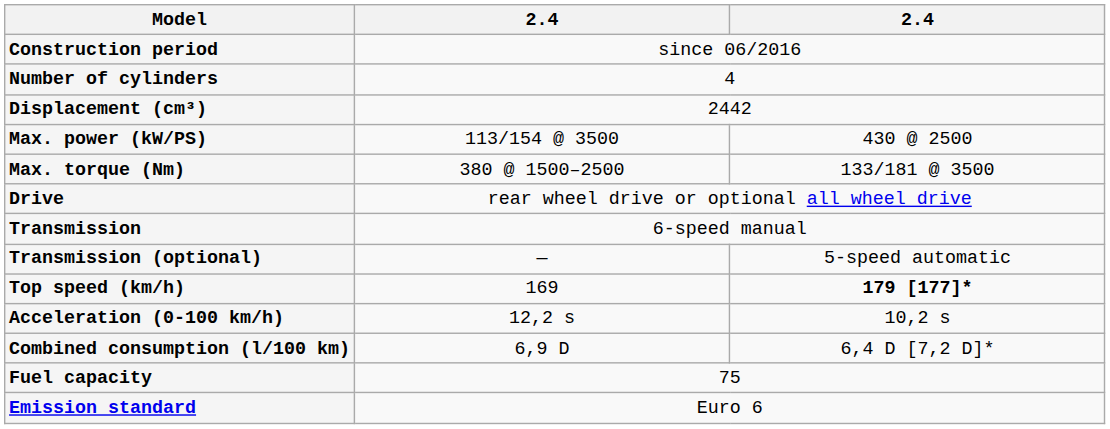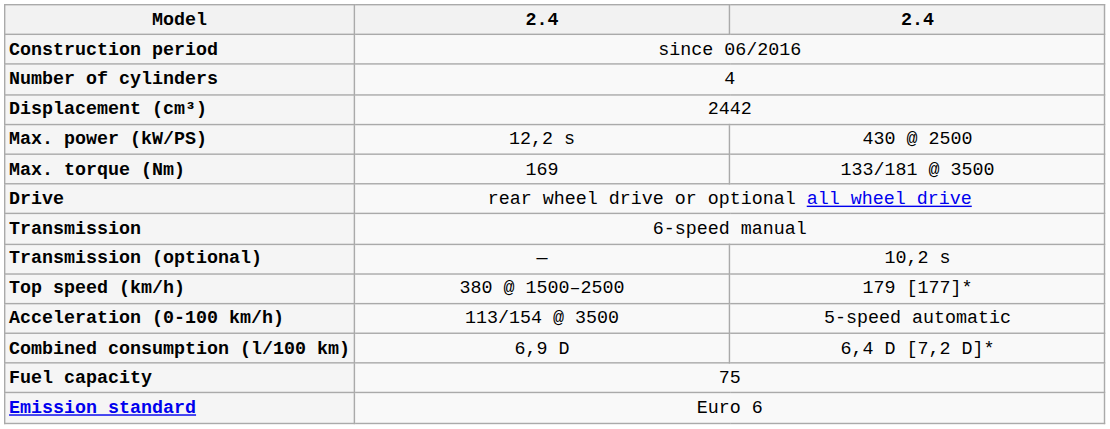 <table class="wikitable" style="text-align:left">
 <tr class="hintergrundfarbe5">
 <th>Model</th>
 <th style="width:20em">2.4</th>
 <th style="width:20em">2.4</th>
 </tr>
 <tr align="center">
 <td align="left" style="background:#F5F5F5"><strong>Construction period</strong></td>
 <td colspan="2">since 06/2016</td>
 </tr>
 <tr align="center">
 <td align="left" style="background:#F5F5F5"><strong>Number of cylinders</strong></td>
 <td colspan="2">4</td>
 </tr>
 <tr align="center">
 <td align="left" style="background:#F5F5F5"><strong>Displacement (cm³)</strong></td>
 <td colspan="2">2442</td>
 </tr>
 <tr align="center">
 <td align="left" style="background:#F5F5F5"><strong>Max. power (kW/PS)</strong></td>
-<td>113/154 @ 3500</td>
+<td>12,2 s</td>
 <td>430 @ 2500</td>
 </tr>
 <tr align="center">
 <td align="left" style="background:#F5F5F5"><strong>Max. torque (Nm)</strong></td>
-<td>380 @ 1500–2500</td>
+<td>169</td>
 <td>133/181 @ 3500</td>
 </tr>
 <tr align="center">
 <td align="left" style="background:#F5F5F5"><strong>Drive</strong></td>
 <td colspan="2">rear wheel drive or optional <a href='#'>all wheel drive</a></td>
 </tr>
 <tr align="center">
 <td align="left" style="background:#F5F5F5"><strong>Transmission</strong></td>
 <td colspan="2">6-speed manual</td>
 </tr>
 <tr align="center">
 <td align="left" style="background:#F5F5F5"><strong>Transmission (optional)</strong></td>
 <td>—</td>
-<td>5-speed automatic</td>
+<td>10,2 s</td>
 </tr>
 <tr align="center">
 <td align="left" style="background:#F5F5F5"><strong>Top speed (km/h)</strong></td>
-<td>169</td>
-<td><strong>179 [177]*</strong></td>
+<td>380 @ 1500–2500</td>
+<td>179 [177]*</td>
 </tr>
 <tr align="center">
 <td align="left" style="background:#F5F5F5"><strong>Acceleration (0-100 km/h)</strong></td>
-<td>12,2 s</td>
-<td>10,2 s</td>
+<td>113/154 @ 3500</td>
+<td>5-speed automatic</td>
 </tr>
 <tr align="center">
 <td align="left" style="background:#F5F5F5"><strong>Combined consumption (l/100 km)</strong></td>
 <td>6,9 D</td>
 <td>6,4 D [7,2 D]*</td>
 </tr>
 <tr align="center">
 <td align="left" style="background:#F5F5F5"><strong>Fuel capacity</strong></td>
 <td colspan="2">75</td>
 </tr>
 <tr align="center">
 <td align="left" style="background:#F5F5F5"><strong><a href='#'>Emission standard</a></strong></td>
 <td colspan="2">Euro 6</td>
 </tr>
 </table>
